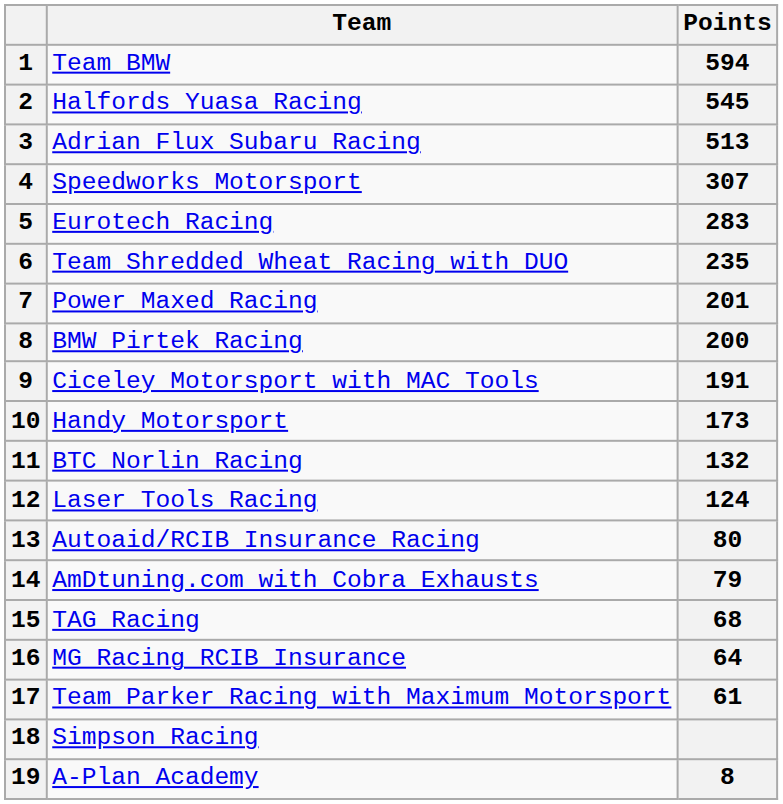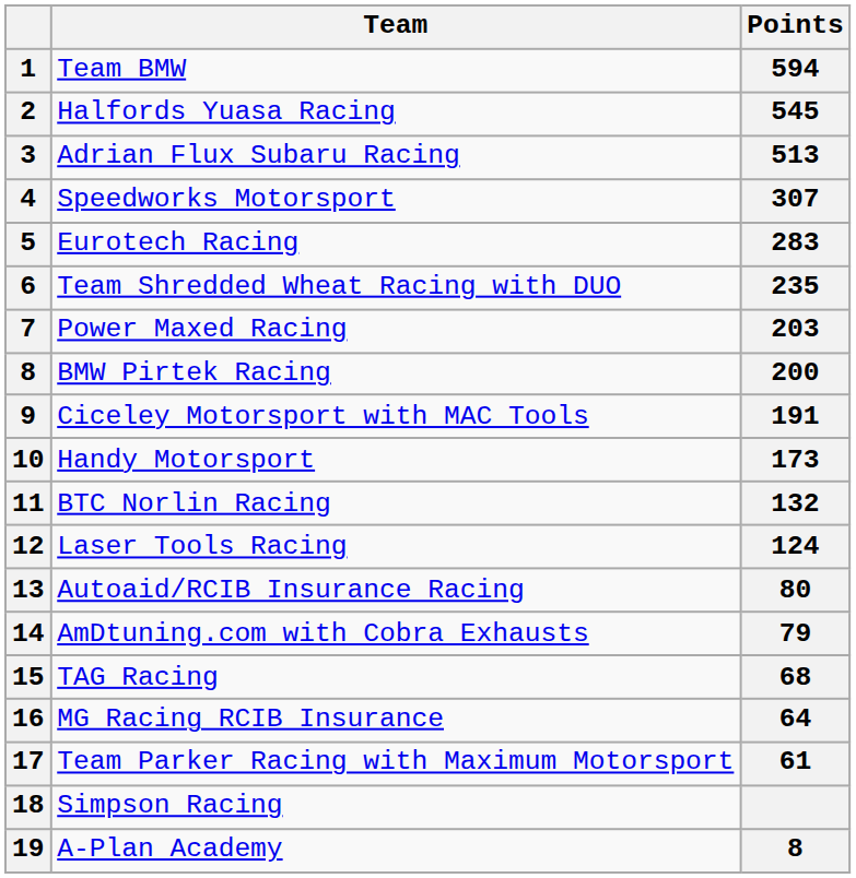 <table class="wikitable" style="font-size:95%">
 <tr>
 <th></th>
 <th>Team</th>
 <th>Points</th>
 </tr>
 <tr>
 <th align="center">1</th>
 <td><a href='#'>Team BMW</a></td>
 <th align="left">594</th>
 </tr>
 <tr>
 <th align="center">2</th>
 <td><a href='#'>Halfords Yuasa Racing</a></td>
 <th align="left">545</th>
 </tr>
 <tr>
 <th align="center">3</th>
 <td><a href='#'>Adrian Flux Subaru Racing</a></td>
 <th align="left">513</th>
 </tr>
 <tr>
 <th align="center">4</th>
 <td><a href='#'>Speedworks Motorsport</a></td>
 <th align="left">307</th>
 </tr>
 <tr>
 <th align="center">5</th>
 <td><a href='#'>Eurotech Racing</a></td>
 <th align="left">283</th>
 </tr>
 <tr>
 <th align="center">6</th>
 <td><a href='#'>Team Shredded Wheat Racing with DUO</a></td>
 <th align="left">235</th>
 </tr>
 <tr>
 <th align="center">7</th>
 <td><a href='#'>Power Maxed Racing</a></td>
-<th align="left">201</th>
+<th align="left">203</th>
 </tr>
 <tr>
 <th align="center">8</th>
 <td><a href='#'>BMW Pirtek Racing</a></td>
 <th align="left">200</th>
 </tr>
 <tr>
 <th align="center">9</th>
 <td><a href='#'>Ciceley Motorsport with MAC Tools</a></td>
 <th align="left">191</th>
 </tr>
 <tr>
 <th align="center">10</th>
 <td><a href='#'>Handy Motorsport</a></td>
 <th align="left">173</th>
 </tr>
 <tr>
 <th align="center">11</th>
 <td><a href='#'>BTC Norlin Racing</a></td>
 <th align="left">132</th>
 </tr>
 <tr>
 <th align="center">12</th>
 <td><a href='#'>Laser Tools Racing</a></td>
 <th align="left">124</th>
 </tr>
 <tr>
 <th align="center">13</th>
 <td><a href='#'>Autoaid/RCIB Insurance Racing</a></td>
 <th align="left">80</th>
 </tr>
 <tr>
 <th align="center">14</th>
 <td><a href='#'>AmDtuning.com with Cobra Exhausts</a></td>
 <th align="left">79</th>
 </tr>
 <tr>
 <th align="center">15</th>
 <td><a href='#'>TAG Racing</a></td>
 <th align="left">68</th>
 </tr>
 <tr>
 <th align="center">16</th>
 <td><a href='#'>MG Racing RCIB Insurance</a></td>
 <th align="left">64</th>
 </tr>
 <tr>
 <th align="center">17</th>
 <td nowrap><a href='#'>Team Parker Racing with Maximum Motorsport</a></td>
 <th align="left">61</th>
 </tr>
 <tr>
 <th align="center">18</th>
 <td><a href='#'>Simpson Racing</a></td>
 <th align="left"></th>
 </tr>
 <tr>
 <th align="center">19</th>
 <td><a href='#'>A-Plan Academy</a></td>
 <th align="left">8</th>
 </tr>
 </table>
